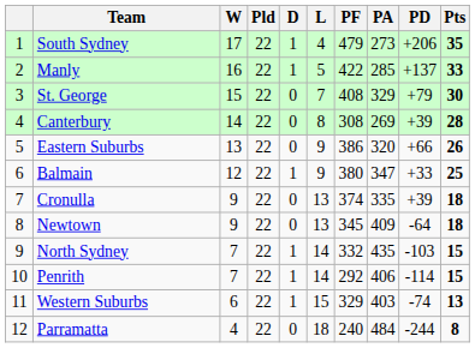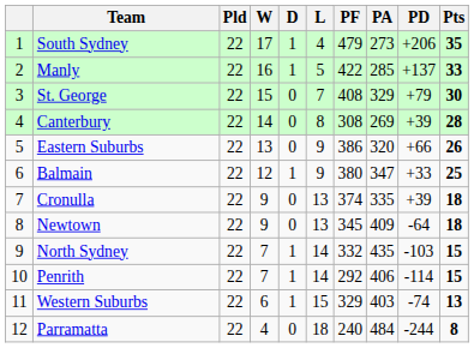 <table class="wikitable" style="text-align:center;">
 <tr>
 <th style="width:20px;" abbr="Position×"></th>
 <th width=175>Team</th>
+<th style="width:20px;" abbr="Played">Pld</th>
 <th style="width:20px;" abbr="Won">W</th>
-<th style="width:20px;" abbr="Played">Pld</th>
 <th style="width:20px;" abbr="Drawn">D</th>
 <th style="width:20px;" abbr="Lost">L</th>
 <th style="width:20px;" abbr="Points for">PF</th>
 <th style="width:20px;" abbr="Points against">PA</th>
 <th style="width:20px;" abbr="Points difference">PD</th>
 <th style="width:20px;" abbr="Points">Pts</th>
 </tr>
 <tr style="background:#cfc;">
 <td>1</td>
 <td style="text-align:left;"> <a href='#'>South Sydney</a></td>
+<td>22</td>
 <td>17</td>
-<td>22</td>
 <td>1</td>
 <td>4</td>
 <td>479</td>
 <td>273</td>
 <td>+206</td>
 <td><strong>35</strong></td>
 </tr>
 <tr style="background:#cfc;">
 <td>2</td>
 <td style="text-align:left;"> <a href='#'>Manly</a></td>
+<td>22</td>
 <td>16</td>
-<td>22</td>
 <td>1</td>
 <td>5</td>
 <td>422</td>
 <td>285</td>
 <td>+137</td>
 <td><strong>33</strong></td>
 </tr>
 <tr style="background:#cfc;">
 <td>3</td>
 <td style="text-align:left;"> <a href='#'>St. George</a></td>
+<td>22</td>
 <td>15</td>
-<td>22</td>
 <td>0</td>
 <td>7</td>
 <td>408</td>
 <td>329</td>
 <td>+79</td>
 <td><strong>30</strong></td>
 </tr>
 <tr style="background:#cfc;">
 <td>4</td>
 <td style="text-align:left;"> <a href='#'>Canterbury</a></td>
+<td>22</td>
 <td>14</td>
-<td>22</td>
 <td>0</td>
 <td>8</td>
 <td>308</td>
 <td>269</td>
 <td>+39</td>
 <td><strong>28</strong></td>
 </tr>
 <tr>
 <td>5</td>
 <td style="text-align:left;"> <a href='#'>Eastern Suburbs</a></td>
+<td>22</td>
 <td>13</td>
-<td>22</td>
 <td>0</td>
 <td>9</td>
 <td>386</td>
 <td>320</td>
 <td>+66</td>
 <td><strong>26</strong></td>
 </tr>
 <tr>
 <td>6</td>
 <td style="text-align:left;"> <a href='#'>Balmain</a></td>
+<td>22</td>
 <td>12</td>
-<td>22</td>
 <td>1</td>
 <td>9</td>
 <td>380</td>
 <td>347</td>
 <td>+33</td>
 <td><strong>25</strong></td>
 </tr>
 <tr>
 <td>7</td>
 <td style="text-align:left;"> <a href='#'>Cronulla</a></td>
+<td>22</td>
 <td>9</td>
-<td>22</td>
 <td>0</td>
 <td>13</td>
 <td>374</td>
 <td>335</td>
 <td>+39</td>
 <td><strong>18</strong></td>
 </tr>
 <tr>
 <td>8</td>
 <td style="text-align:left;"> <a href='#'>Newtown</a></td>
+<td>22</td>
 <td>9</td>
-<td>22</td>
 <td>0</td>
 <td>13</td>
 <td>345</td>
 <td>409</td>
 <td>-64</td>
 <td><strong>18</strong></td>
 </tr>
 <tr>
 <td>9</td>
 <td style="text-align:left;"> <a href='#'>North Sydney</a></td>
+<td>22</td>
 <td>7</td>
-<td>22</td>
 <td>1</td>
 <td>14</td>
 <td>332</td>
 <td>435</td>
 <td>-103</td>
 <td><strong>15</strong></td>
 </tr>
 <tr>
 <td>10</td>
 <td style="text-align:left;"> <a href='#'>Penrith</a></td>
+<td>22</td>
 <td>7</td>
-<td>22</td>
 <td>1</td>
 <td>14</td>
 <td>292</td>
 <td>406</td>
 <td>-114</td>
 <td><strong>15</strong></td>
 </tr>
 <tr>
 <td>11</td>
 <td style="text-align:left;"> <a href='#'>Western Suburbs</a></td>
+<td>22</td>
 <td>6</td>
-<td>22</td>
 <td>1</td>
 <td>15</td>
 <td>329</td>
 <td>403</td>
 <td>-74</td>
 <td><strong>13</strong></td>
 </tr>
 <tr>
 <td>12</td>
 <td style="text-align:left;"> <a href='#'>Parramatta</a></td>
+<td>22</td>
 <td>4</td>
-<td>22</td>
 <td>0</td>
 <td>18</td>
 <td>240</td>
 <td>484</td>
 <td>-244</td>
 <td><strong>8</strong></td>
 </tr>
 </table>
